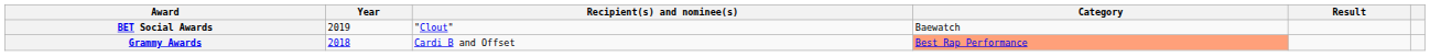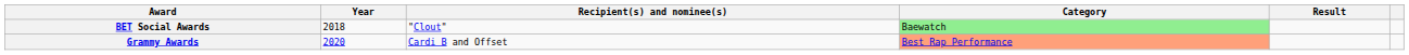 <table class="wikitable sortable plainrowheaders" style="width: 100%;">
 <tr>
 <th scope="col">Award</th>
 <th scope="col">Year</th>
 <th scope="col">Recipient(s) and nominee(s)</th>
 <th scope="col">Category</th>
 <th scope="col">Result</th>
 <th scope="col" class="unsortable"></th>
 </tr>
 <tr>
 <th scope="row"><a href='#'>BET</a> Social Awards</th>
-<td>2019</td>
+<td>2018</td>
 <td>"<a href='#'>Clout</a>" </td>
-<td>Baewatch</td>
+<td style="background: lightgreen;">Baewatch</td>
 <td></td>
 <td style="text-align:center;"></td>
 </tr>
 <tr>
 <th scope="row"><a href='#'>Grammy Awards</a></th>
-<td><a href='#'>2018</a></td>
+<td><a href='#'>2020</a></td>
 <td><a href='#'>Cardi B</a> and Offset</td>
 <td style="background: lightsalmon;"><a href='#'>Best Rap Performance</a></td>
 <td></td>
 <td style="text-align:center;"></td>
 </tr>
 </table>
